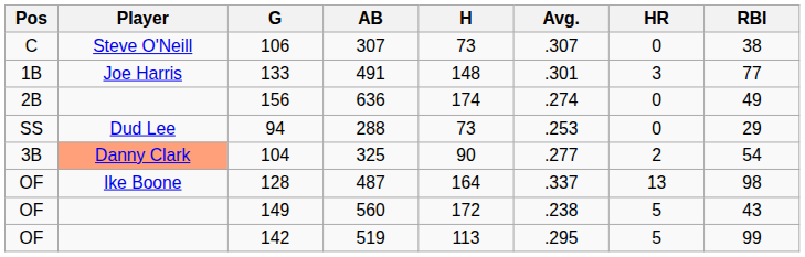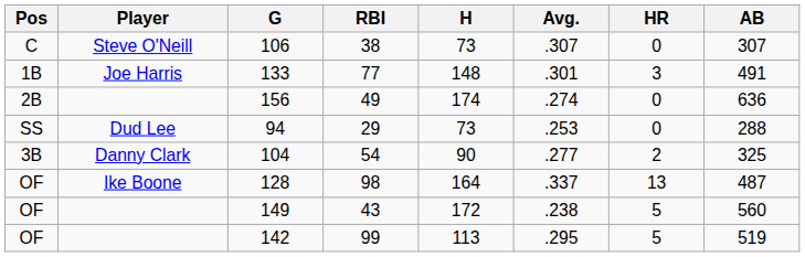 <table class="wikitable sortable">
 <tr>
 <th bgcolor="#DDDDFF" width="5%">Pos</th>
 <th bgcolor="#DDDDFF" width="16%">Player</th>
 <th bgcolor="#DDDDFF" width="9%">G</th>
-<th bgcolor="#DDDDFF" width="9%">AB</th>
+<th bgcolor="#DDDDFF" width="9%">RBI</th>
 <th bgcolor="#DDDDFF" width="9%">H</th>
 <th bgcolor="#DDDDFF" width="9%">Avg.</th>
 <th bgcolor="#DDDDFF" width="9%">HR</th>
-<th bgcolor="#DDDDFF" width="9%">RBI</th>
+<th bgcolor="#DDDDFF" width="9%">AB</th>
 </tr>
 <tr align="center">
 <td>C</td>
 <td><a href='#'>Steve O'Neill</a></td>
 <td>106</td>
-<td>307</td>
+<td>38</td>
 <td>73</td>
 <td>.307</td>
 <td>0</td>
-<td>38</td>
+<td>307</td>
 </tr>
 <tr align=center>
 <td>1B</td>
 <td><a href='#'>Joe Harris</a></td>
 <td>133</td>
-<td>491</td>
+<td>77</td>
 <td>148</td>
 <td>.301</td>
 <td>3</td>
-<td>77</td>
+<td>491</td>
 </tr>
 <tr align=center>
 <td>2B</td>
 <td></td>
 <td>156</td>
-<td>636</td>
+<td>49</td>
 <td>174</td>
 <td>.274</td>
 <td>0</td>
-<td>49</td>
+<td>636</td>
 </tr>
 <tr align="center">
 <td>SS</td>
 <td><a href='#'>Dud Lee</a></td>
 <td>94</td>
-<td>288</td>
+<td>29</td>
 <td>73</td>
 <td>.253</td>
 <td>0</td>
-<td>29</td>
+<td>288</td>
 </tr>
 <tr align=center>
 <td>3B</td>
-<td style="background: lightsalmon;"><a href='#'>Danny Clark</a></td>
+<td><a href='#'>Danny Clark</a></td>
 <td>104</td>
-<td>325</td>
+<td>54</td>
 <td>90</td>
 <td>.277</td>
 <td>2</td>
-<td>54</td>
+<td>325</td>
 </tr>
 <tr align=center>
 <td>OF</td>
 <td><a href='#'>Ike Boone</a></td>
 <td>128</td>
-<td>487</td>
+<td>98</td>
 <td>164</td>
 <td>.337</td>
 <td>13</td>
-<td>98</td>
+<td>487</td>
 </tr>
 <tr align=center>
 <td>OF</td>
 <td></td>
 <td>149</td>
-<td>560</td>
+<td>43</td>
 <td>172</td>
 <td>.238</td>
 <td>5</td>
-<td>43</td>
+<td>560</td>
 </tr>
 <tr align="center">
 <td>OF</td>
 <td></td>
 <td>142</td>
-<td>519</td>
+<td>99</td>
 <td>113</td>
 <td>.295</td>
 <td>5</td>
-<td>99</td>
+<td>519</td>
 </tr>
 </table>
